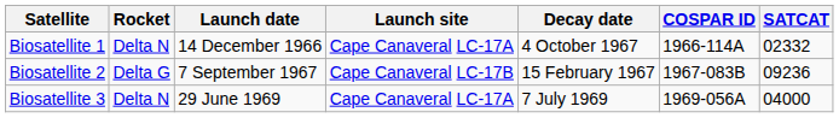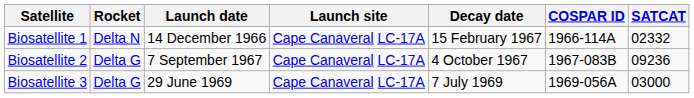 <table class="wikitable" style="font-size: 95%;">
 <tr>
 <th>Satellite</th>
 <th>Rocket</th>
 <th>Launch date</th>
 <th>Launch site</th>
 <th>Decay date</th>
 <th><a href='#'>COSPAR ID</a></th>
 <th><a href='#'>SATCAT</a></th>
 </tr>
 <tr>
 <td><a href='#'>Biosatellite 1</a></td>
 <td><a href='#'>Delta N</a></td>
 <td>14 December 1966</td>
 <td><a href='#'>Cape Canaveral</a> <a href='#'>LC-17A</a></td>
-<td>4 October 1967</td>
+<td>15 February 1967</td>
 <td>1966-114A</td>
 <td>02332</td>
 </tr>
 <tr>
 <td><a href='#'>Biosatellite 2</a></td>
 <td><a href='#'>Delta G</a></td>
 <td>7 September 1967</td>
-<td><a href='#'>Cape Canaveral</a> <a href='#'>LC-17B</a></td>
-<td>15 February 1967</td>
+<td><a href='#'>Cape Canaveral</a> <a href='#'>LC-17A</a></td>
+<td>4 October 1967</td>
 <td>1967-083B</td>
 <td>09236</td>
 </tr>
 <tr>
 <td><a href='#'>Biosatellite 3</a></td>
-<td><a href='#'>Delta N</a></td>
+<td><a href='#'>Delta G</a></td>
 <td>29 June 1969</td>
 <td><a href='#'>Cape Canaveral</a> <a href='#'>LC-17A</a></td>
 <td>7 July 1969</td>
 <td>1969-056A</td>
-<td>04000</td>
+<td>03000</td>
 </tr>
 </table>
